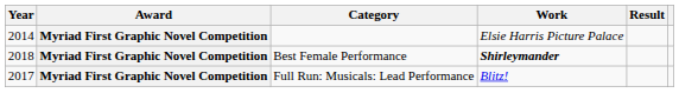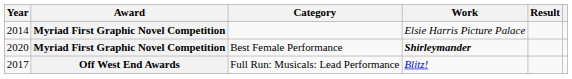 <table class="wikitable sortable plainrowheaders">
 <tr>
 <th scope="col">Year</th>
 <th scope="col">Award</th>
 <th scope="col">Category</th>
 <th scope="col">Work</th>
 <th scope="col">Result</th>
 <th scope="col"></th>
 </tr>
 <tr>
 <td>2014</td>
 <th scope="row">Myriad First Graphic Novel Competition</th>
 <td></td>
 <td><em>Elsie Harris Picture Palace</em></td>
 <td></td>
 <td></td>
 </tr>
 <tr>
-<td>2018</td>
+<td>2020</td>
 <th scope="row">Myriad First Graphic Novel Competition</th>
 <td>Best Female Performance</td>
 <td><strong><em>Shirleymander</em></strong></td>
 <td></td>
 <td></td>
 </tr>
 <tr>
 <td>2017</td>
-<th scope="row">Myriad First Graphic Novel Competition</th>
+<th scope="row">Off West End Awards</th>
 <td>Full Run: Musicals: Lead Performance</td>
 <td><em><a href='#'>Blitz!</a></em></td>
 <td></td>
 <td></td>
 </tr>
 </table>
